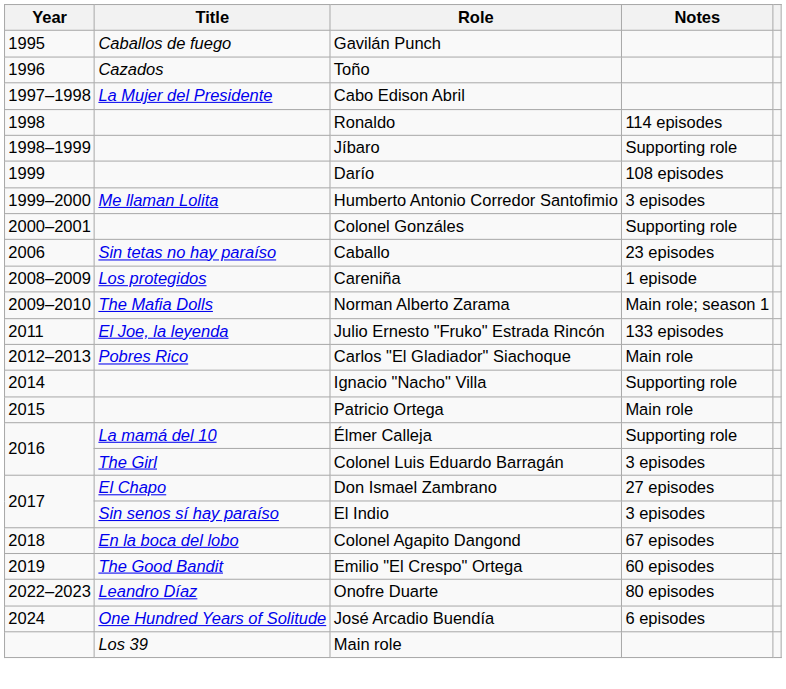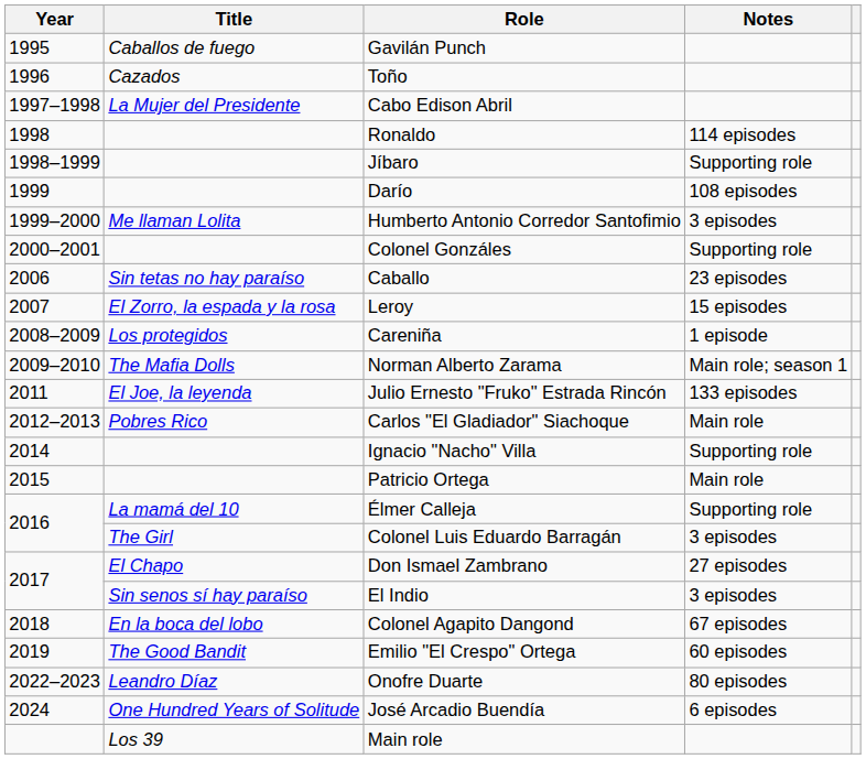 <table class="wikitable sortable">
 <tr>
 <th>Year</th>
 <th>Title</th>
 <th>Role</th>
 <th class="unsortable">Notes</th>
 <th class="unsortable"></th>
 </tr>
 <tr>
 <td>1995</td>
 <td><em>Caballos de fuego</em></td>
 <td>Gavilán Punch</td>
 <td></td>
 <td></td>
 </tr>
 <tr>
 <td>1996</td>
 <td><em>Cazados</em></td>
 <td>Toño</td>
 <td></td>
 <td></td>
 </tr>
 <tr>
 <td>1997–1998</td>
 <td><em><a href='#'>La Mujer del Presidente</a></em></td>
 <td>Cabo Edison Abril</td>
 <td></td>
 <td></td>
 </tr>
 <tr>
 <td>1998</td>
 <td><em></em></td>
 <td>Ronaldo</td>
 <td>114 episodes</td>
 <td></td>
 </tr>
 <tr>
 <td>1998–1999</td>
 <td><em></em></td>
 <td>Jíbaro</td>
 <td>Supporting role</td>
 <td></td>
 </tr>
 <tr>
 <td>1999</td>
 <td><em></em></td>
 <td>Darío</td>
 <td>108 episodes</td>
 <td></td>
 </tr>
 <tr>
 <td>1999–2000</td>
 <td><em><a href='#'>Me llaman Lolita</a></em></td>
 <td>Humberto Antonio Corredor Santofimio</td>
 <td>3 episodes</td>
 <td></td>
 </tr>
 <tr>
 <td>2000–2001</td>
 <td><em></em></td>
 <td>Colonel Gonzáles</td>
 <td>Supporting role</td>
 <td></td>
 </tr>
 <tr>
 <td>2006</td>
 <td><em><a href='#'>Sin tetas no hay paraíso</a></em></td>
 <td>Caballo</td>
 <td>23 episodes</td>
+<td></td>
+</tr>
+<tr>
+<td>2007</td>
+<td><em><a href='#'>El Zorro, la espada y la rosa</a></em></td>
+<td>Leroy</td>
+<td>15 episodes</td>
 <td></td>
 </tr>
 <tr>
 <td>2008–2009</td>
 <td><em><a href='#'>Los protegidos</a></em></td>
 <td>Careniña</td>
 <td>1 episode</td>
 <td></td>
 </tr>
 <tr>
 <td>2009–2010</td>
 <td><em><a href='#'>The Mafia Dolls</a></em></td>
 <td>Norman Alberto Zarama</td>
 <td>Main role; season 1</td>
 <td></td>
 </tr>
 <tr>
 <td>2011</td>
 <td><em><a href='#'>El Joe, la leyenda</a></em></td>
 <td>Julio Ernesto "Fruko" Estrada Rincón</td>
 <td>133 episodes</td>
 <td></td>
 </tr>
 <tr>
 <td>2012–2013</td>
 <td><em><a href='#'>Pobres Rico</a></em></td>
 <td>Carlos "El Gladiador" Siachoque</td>
 <td>Main role</td>
 <td></td>
 </tr>
 <tr>
 <td>2014</td>
 <td><em></em></td>
 <td>Ignacio "Nacho" Villa</td>
 <td>Supporting role</td>
 <td></td>
 </tr>
 <tr>
 <td>2015</td>
 <td><em></em></td>
 <td>Patricio Ortega</td>
 <td>Main role</td>
 <td></td>
 </tr>
 <tr>
 <td rowspan="2">2016</td>
 <td><em><a href='#'>La mamá del 10</a></em></td>
 <td>Élmer Calleja</td>
 <td>Supporting role</td>
 <td></td>
 </tr>
 <tr>
 <td><em><a href='#'>The Girl</a></em></td>
 <td>Colonel Luis Eduardo Barragán</td>
 <td>3 episodes</td>
 <td></td>
 </tr>
 <tr>
 <td rowspan="2">2017</td>
 <td><em><a href='#'>El Chapo</a></em></td>
 <td>Don Ismael Zambrano</td>
 <td>27 episodes</td>
 <td></td>
 </tr>
 <tr>
 <td><em><a href='#'>Sin senos sí hay paraíso</a></em></td>
 <td>El Indio</td>
 <td>3 episodes</td>
 <td></td>
 </tr>
 <tr>
 <td>2018</td>
 <td><em><a href='#'>En la boca del lobo</a></em></td>
 <td>Colonel Agapito Dangond</td>
 <td>67 episodes</td>
 <td></td>
 </tr>
 <tr>
 <td>2019</td>
 <td><em><a href='#'>The Good Bandit</a></em></td>
 <td>Emilio "El Crespo" Ortega</td>
 <td>60 episodes</td>
 <td></td>
 </tr>
 <tr>
 <td>2022–2023</td>
 <td><em><a href='#'>Leandro Díaz</a></em></td>
 <td>Onofre Duarte</td>
 <td>80 episodes</td>
 <td></td>
 </tr>
 <tr>
 <td>2024</td>
 <td><em><a href='#'>One Hundred Years of Solitude</a></em></td>
 <td>José Arcadio Buendía</td>
 <td>6 episodes</td>
 <td></td>
 </tr>
 <tr>
 <td></td>
 <td><em>Los 39</em></td>
 <td>Main role</td>
 <td></td>
 <td></td>
 </tr>
 </table>
